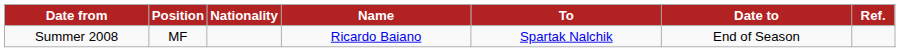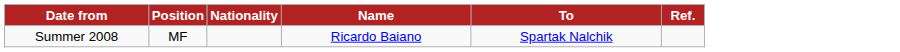 <table class="wikitable" style="text-align:center; font-size:90%; ">
 <tr>
 <th style="background:#B22222; color:white; width:150px;">Date from</th>
 <th style="background:#B22222; color:white; width:50px;">Position</th>
 <th style="background:#B22222; color:white; width:50px;">Nationality</th>
 <th style="background:#B22222; color:white; width:200px;">Name</th>
 <th style="background:#B22222; color:white; width:200px;">To</th>
-<th style="background:#B22222; color:white; width:200px;">Date to</th>
 <th style="background:#B22222; color:white; width:40px;">Ref.</th>
 </tr>
 <tr>
 <td>Summer 2008</td>
 <td>MF</td>
 <td></td>
 <td><a href='#'>Ricardo Baiano</a></td>
 <td><a href='#'>Spartak Nalchik</a></td>
-<td>End of Season</td>
 <td></td>
 </tr>
 </table>
